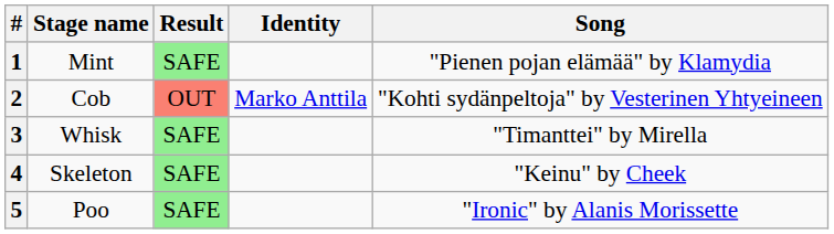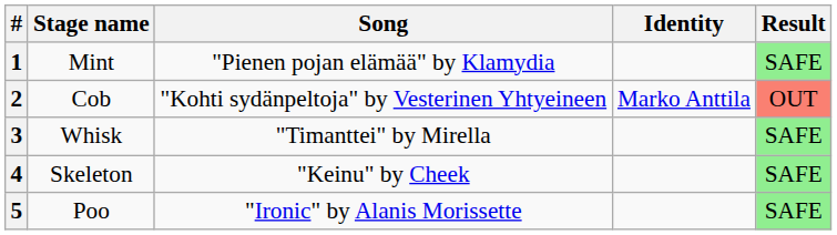 <table class="wikitable plainrowheaders" style="text-align: center;">
 <tr>
 <th>#</th>
 <th>Stage name</th>
+<th>Song</th>
+<th>Identity</th>
 <th>Result</th>
-<th>Identity</th>
-<th>Song</th>
 </tr>
 <tr>
 <th>1</th>
 <td>Mint</td>
+<td>"Pienen pojan elämää" by <a href='#'>Klamydia</a></td>
+<td></td>
 <td bgcolor="lightgreen">SAFE</td>
-<td></td>
-<td>"Pienen pojan elämää" by <a href='#'>Klamydia</a></td>
 </tr>
 <tr>
 <th>2</th>
 <td>Cob</td>
+<td>"Kohti sydänpeltoja" by <a href='#'>Vesterinen Yhtyeineen</a></td>
+<td><a href='#'>Marko Anttila</a></td>
 <td bgcolor="salmon">OUT</td>
-<td><a href='#'>Marko Anttila</a></td>
-<td>"Kohti sydänpeltoja" by <a href='#'>Vesterinen Yhtyeineen</a></td>
 </tr>
 <tr>
 <th>3</th>
 <td>Whisk</td>
+<td>"Timanttei" by Mirella</td>
+<td></td>
 <td bgcolor="lightgreen">SAFE</td>
-<td></td>
-<td>"Timanttei" by Mirella</td>
 </tr>
 <tr>
 <th>4</th>
 <td>Skeleton</td>
+<td>"Keinu" by <a href='#'>Cheek</a></td>
+<td></td>
 <td bgcolor="lightgreen">SAFE</td>
-<td></td>
-<td>"Keinu" by <a href='#'>Cheek</a></td>
 </tr>
 <tr>
 <th>5</th>
 <td>Poo</td>
+<td>"<a href='#'>Ironic</a>" by <a href='#'>Alanis Morissette</a></td>
+<td></td>
 <td bgcolor="lightgreen">SAFE</td>
-<td></td>
-<td>"<a href='#'>Ironic</a>" by <a href='#'>Alanis Morissette</a></td>
 </tr>
 </table>
